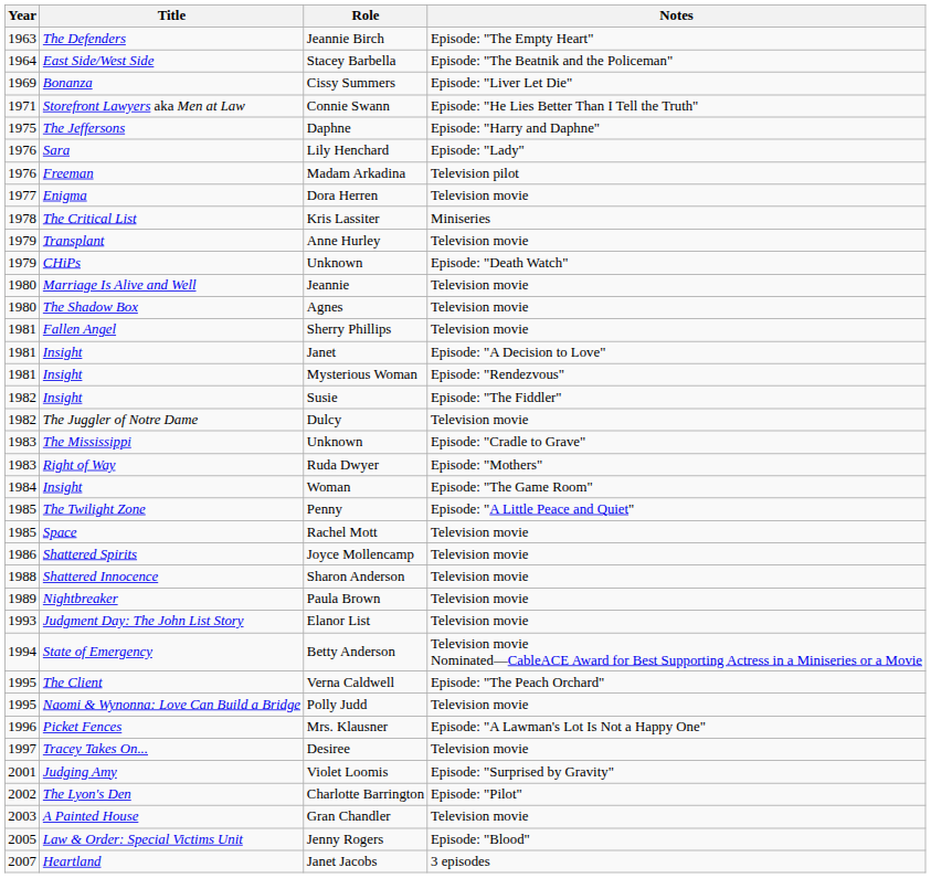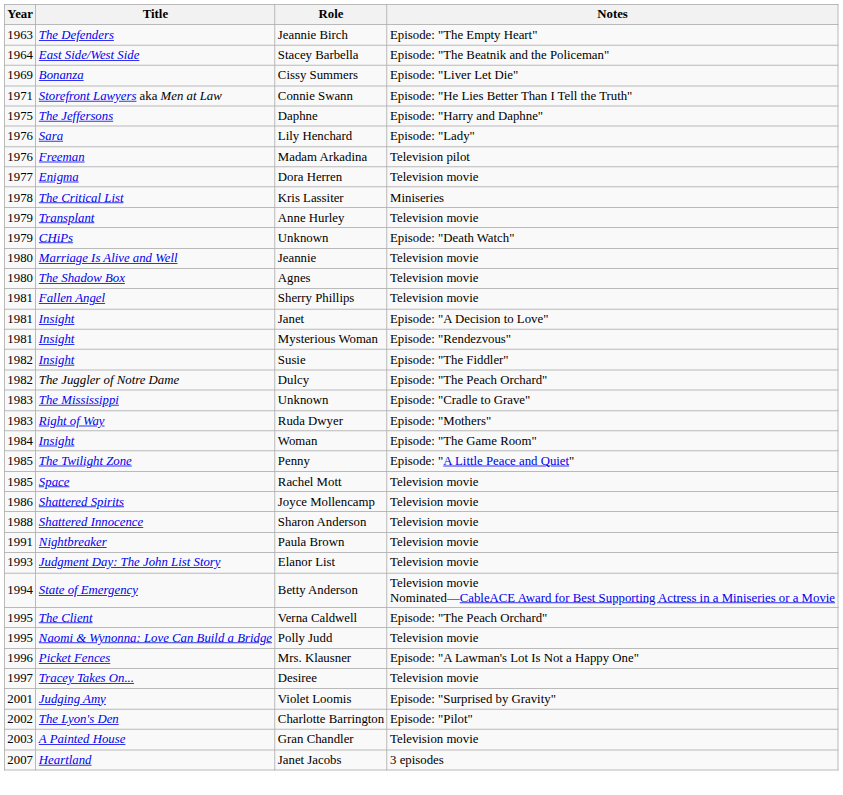 <table class="wikitable sortable">
 <tr>
 <th>Year</th>
 <th>Title</th>
 <th>Role</th>
 <th>Notes</th>
 </tr>
 <tr>
 <td>1963</td>
 <td><em><a href='#'>The Defenders</a></em></td>
 <td>Jeannie Birch</td>
 <td>Episode: "The Empty Heart"</td>
 </tr>
 <tr>
 <td>1964</td>
 <td><em><a href='#'>East Side/West Side</a></em></td>
 <td>Stacey Barbella</td>
 <td>Episode: "The Beatnik and the Policeman"</td>
 </tr>
 <tr>
 <td>1969</td>
 <td><em><a href='#'>Bonanza</a></em></td>
 <td>Cissy Summers</td>
 <td>Episode: "Liver Let Die"</td>
 </tr>
 <tr>
 <td>1971</td>
 <td><em><a href='#'>Storefront Lawyers</a></em> aka <em>Men at Law</em></td>
 <td>Connie Swann</td>
 <td>Episode: "He Lies Better Than I Tell the Truth"</td>
 </tr>
 <tr>
 <td>1975</td>
 <td><em><a href='#'>The Jeffersons</a></em></td>
 <td>Daphne</td>
 <td>Episode: "Harry and Daphne"</td>
 </tr>
 <tr>
 <td>1976</td>
 <td><em><a href='#'>Sara</a></em></td>
 <td>Lily Henchard</td>
 <td>Episode: "Lady"</td>
 </tr>
 <tr>
 <td>1976</td>
 <td><em><a href='#'>Freeman</a></em></td>
 <td>Madam Arkadina</td>
 <td>Television pilot</td>
 </tr>
 <tr>
 <td>1977</td>
 <td><em><a href='#'>Enigma</a></em></td>
 <td>Dora Herren</td>
 <td>Television movie</td>
 </tr>
 <tr>
 <td>1978</td>
 <td><em><a href='#'>The Critical List</a></em></td>
 <td>Kris Lassiter</td>
 <td>Miniseries</td>
 </tr>
 <tr>
 <td>1979</td>
 <td><em><a href='#'>Transplant</a></em></td>
 <td>Anne Hurley</td>
 <td>Television movie</td>
 </tr>
 <tr>
 <td>1979</td>
 <td><em><a href='#'>CHiPs</a></em></td>
 <td>Unknown</td>
 <td>Episode: "Death Watch"</td>
 </tr>
 <tr>
 <td>1980</td>
 <td><em><a href='#'>Marriage Is Alive and Well</a></em></td>
 <td>Jeannie</td>
 <td>Television movie</td>
 </tr>
 <tr>
 <td>1980</td>
 <td><em><a href='#'>The Shadow Box</a></em></td>
 <td>Agnes</td>
 <td>Television movie</td>
 </tr>
 <tr>
 <td>1981</td>
 <td><em><a href='#'>Fallen Angel</a></em></td>
 <td>Sherry Phillips</td>
 <td>Television movie</td>
 </tr>
 <tr>
 <td>1981</td>
 <td><em><a href='#'>Insight</a></em></td>
 <td>Janet</td>
 <td>Episode: "A Decision to Love"</td>
 </tr>
 <tr>
 <td>1981</td>
 <td><em><a href='#'>Insight</a></em></td>
 <td>Mysterious Woman</td>
 <td>Episode: "Rendezvous"</td>
 </tr>
 <tr>
 <td>1982</td>
 <td><em><a href='#'>Insight</a></em></td>
 <td>Susie</td>
 <td>Episode: "The Fiddler"</td>
 </tr>
 <tr>
 <td>1982</td>
 <td><em>The Juggler of Notre Dame</em></td>
 <td>Dulcy</td>
-<td>Television movie</td>
+<td>Episode: "The Peach Orchard"</td>
 </tr>
 <tr>
 <td>1983</td>
 <td><em><a href='#'>The Mississippi</a></em></td>
 <td>Unknown</td>
 <td>Episode: "Cradle to Grave"</td>
 </tr>
 <tr>
 <td>1983</td>
 <td><em><a href='#'>Right of Way</a></em></td>
 <td>Ruda Dwyer</td>
 <td>Episode: "Mothers"</td>
 </tr>
 <tr>
 <td>1984</td>
 <td><em><a href='#'>Insight</a></em></td>
 <td>Woman</td>
 <td>Episode: "The Game Room"</td>
 </tr>
 <tr>
 <td>1985</td>
 <td><em><a href='#'>The Twilight Zone</a></em></td>
 <td>Penny</td>
 <td>Episode: "<a href='#'>A Little Peace and Quiet</a>"</td>
 </tr>
 <tr>
 <td>1985</td>
 <td><em><a href='#'>Space</a></em></td>
 <td>Rachel Mott</td>
 <td>Television movie</td>
 </tr>
 <tr>
 <td>1986</td>
 <td><em><a href='#'>Shattered Spirits</a></em></td>
 <td>Joyce Mollencamp</td>
 <td>Television movie</td>
 </tr>
 <tr>
 <td>1988</td>
 <td><em><a href='#'>Shattered Innocence</a></em></td>
 <td>Sharon Anderson</td>
 <td>Television movie</td>
 </tr>
 <tr>
-<td>1989</td>
+<td>1991</td>
 <td><em><a href='#'>Nightbreaker</a></em></td>
 <td>Paula Brown</td>
 <td>Television movie</td>
 </tr>
 <tr>
 <td>1993</td>
 <td><em><a href='#'>Judgment Day: The John List Story</a></em></td>
 <td>Elanor List</td>
 <td>Television movie</td>
 </tr>
 <tr>
 <td>1994</td>
 <td><em><a href='#'>State of Emergency</a></em></td>
 <td>Betty Anderson</td>
 <td>Television movie<br>Nominated—<a href='#'>CableACE Award for Best Supporting Actress in a Miniseries or a Movie</a></td>
 </tr>
 <tr>
 <td>1995</td>
 <td><em><a href='#'>The Client</a></em></td>
 <td>Verna Caldwell</td>
 <td>Episode: "The Peach Orchard"</td>
 </tr>
 <tr>
 <td>1995</td>
 <td><em><a href='#'>Naomi & Wynonna: Love Can Build a Bridge</a></em></td>
 <td>Polly Judd</td>
 <td>Television movie</td>
 </tr>
 <tr>
 <td>1996</td>
 <td><em><a href='#'>Picket Fences</a></em></td>
 <td>Mrs. Klausner</td>
 <td>Episode: "A Lawman's Lot Is Not a Happy One"</td>
 </tr>
 <tr>
 <td>1997</td>
 <td><em><a href='#'>Tracey Takes On...</a></em></td>
 <td>Desiree</td>
 <td>Television movie</td>
 </tr>
 <tr>
 <td>2001</td>
 <td><em><a href='#'>Judging Amy</a></em></td>
 <td>Violet Loomis</td>
 <td>Episode: "Surprised by Gravity"</td>
 </tr>
 <tr>
 <td>2002</td>
 <td><em><a href='#'>The Lyon's Den</a></em></td>
 <td>Charlotte Barrington</td>
 <td>Episode: "Pilot"</td>
 </tr>
 <tr>
 <td>2003</td>
 <td><em><a href='#'>A Painted House</a></em></td>
 <td>Gran Chandler</td>
 <td>Television movie</td>
 </tr>
 <tr>
-<td>2005</td>
-<td><em><a href='#'>Law & Order: Special Victims Unit</a></em></td>
-<td>Jenny Rogers</td>
-<td>Episode: "Blood"</td>
-</tr>
-<tr>
 <td>2007</td>
 <td><em><a href='#'>Heartland</a></em></td>
 <td>Janet Jacobs</td>
 <td>3 episodes</td>
 </tr>
 </table>
